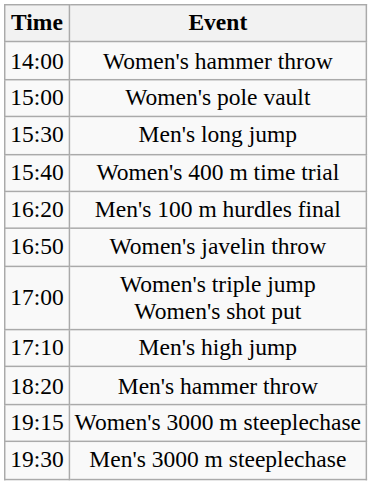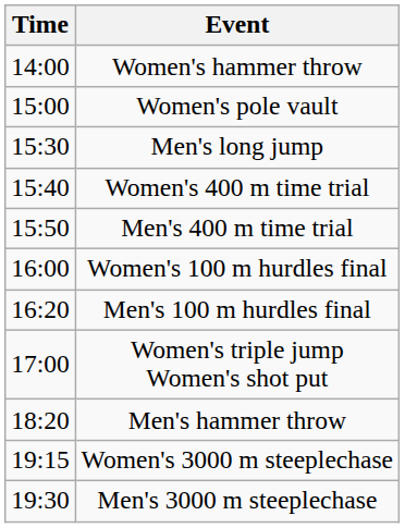 <table class="wikitable" style="text-align:center;">
 <tr>
 <th>Time</th>
 <th>Event</th>
 </tr>
 <tr>
 <td>14:00</td>
 <td>Women's hammer throw</td>
 </tr>
 <tr>
 <td>15:00</td>
 <td>Women's pole vault</td>
 </tr>
 <tr>
 <td>15:30</td>
 <td>Men's long jump</td>
 </tr>
 <tr>
 <td>15:40</td>
 <td>Women's 400 m time trial</td>
 </tr>
 <tr>
+<td>15:50</td>
+<td>Men's 400 m time trial</td>
+</tr>
+<tr>
+<td>16:00</td>
+<td>Women's 100 m hurdles final</td>
+</tr>
+<tr>
 <td>16:20</td>
 <td>Men's 100 m hurdles final</td>
 </tr>
 <tr>
-<td>16:50</td>
-<td>Women's javelin throw</td>
-</tr>
-<tr>
 <td>17:00</td>
 <td>Women's triple jump<br>Women's shot put</td>
-</tr>
-<tr>
-<td>17:10</td>
-<td>Men's high jump</td>
 </tr>
 <tr>
 <td>18:20</td>
 <td>Men's hammer throw</td>
 </tr>
 <tr>
 <td>19:15</td>
 <td>Women's 3000 m steeplechase</td>
 </tr>
 <tr>
 <td>19:30</td>
 <td>Men's 3000 m steeplechase</td>
 </tr>
 </table>
